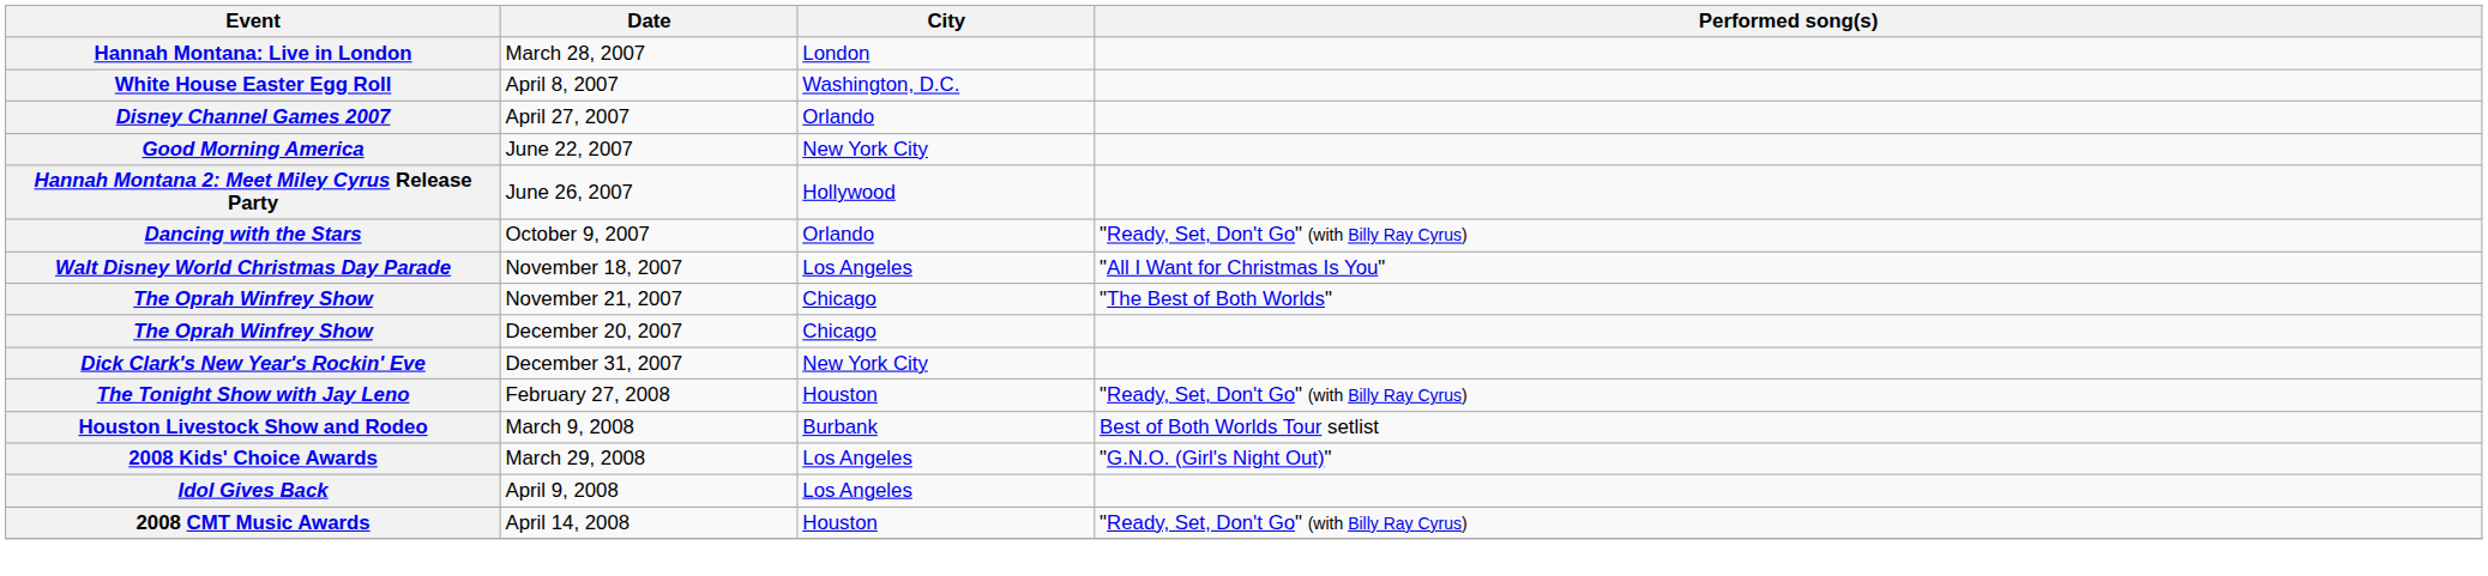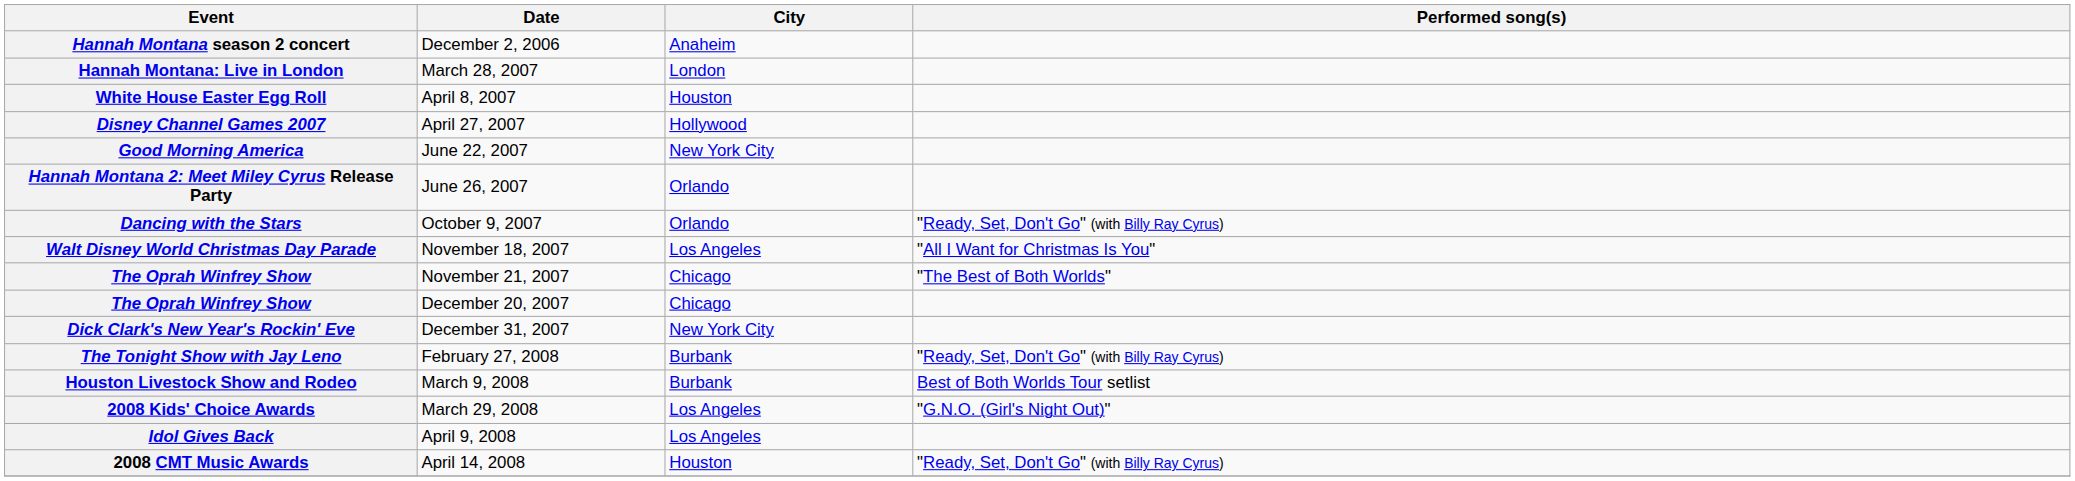 <table class="wikitable sortable plainrowheaders">
 <tr>
 <th style="width:20%;">Event</th>
 <th style="width:12%;">Date</th>
 <th style="width:12%;">City</th>
 <th>Performed song(s)</th>
+</tr>
+<tr>
+<th scope="row"><em><a href='#'>Hannah Montana</a></em> season 2 concert</th>
+<td>December 2, 2006</td>
+<td><a href='#'>Anaheim</a></td>
+<td></td>
 </tr>
 <tr>
 <th scope="row"><a href='#'>Hannah Montana: Live in London</a></th>
 <td>March 28, 2007</td>
 <td><a href='#'>London</a></td>
 <td></td>
 </tr>
 <tr>
 <th scope="row"><a href='#'>White House Easter Egg Roll</a></th>
 <td>April 8, 2007</td>
-<td><a href='#'>Washington, D.C.</a></td>
+<td><a href='#'>Houston</a></td>
 <td></td>
 </tr>
 <tr>
 <th scope="row"><em><a href='#'>Disney Channel Games 2007</a></em></th>
 <td>April 27, 2007</td>
-<td><a href='#'>Orlando</a></td>
+<td><a href='#'>Hollywood</a></td>
 <td></td>
 </tr>
 <tr>
 <th scope="row"><em><a href='#'>Good Morning America</a></em></th>
 <td>June 22, 2007</td>
 <td><a href='#'>New York City</a></td>
 <td></td>
 </tr>
 <tr>
 <th scope="row"><em><a href='#'>Hannah Montana 2: Meet Miley Cyrus</a></em> Release Party</th>
 <td>June 26, 2007</td>
-<td><a href='#'>Hollywood</a></td>
+<td><a href='#'>Orlando</a></td>
 <td></td>
 </tr>
 <tr>
 <th scope="row"><em><a href='#'>Dancing with the Stars</a></em></th>
 <td>October 9, 2007</td>
 <td><a href='#'>Orlando</a></td>
 <td>"<a href='#'>Ready, Set, Don't Go</a>" <small>(with <a href='#'>Billy Ray Cyrus</a>)</small></td>
 </tr>
 <tr>
 <th scope="row"><a href='#'><em>Walt Disney World Christmas Day Parade</em></a></th>
 <td>November 18, 2007</td>
 <td><a href='#'>Los Angeles</a></td>
 <td>"<a href='#'>All I Want for Christmas Is You</a>"</td>
 </tr>
 <tr>
 <th scope="row"><em><a href='#'>The Oprah Winfrey Show</a></em></th>
 <td>November 21, 2007</td>
 <td><a href='#'>Chicago</a></td>
 <td>"<a href='#'>The Best of Both Worlds</a>"</td>
 </tr>
 <tr>
 <th scope="row"><em><a href='#'>The Oprah Winfrey Show</a></em></th>
 <td>December 20, 2007</td>
 <td><a href='#'>Chicago</a></td>
 <td></td>
 </tr>
 <tr>
 <th scope="row"><em><a href='#'>Dick Clark's New Year's Rockin' Eve</a></em></th>
 <td>December 31, 2007</td>
 <td><a href='#'>New York City</a></td>
 <td></td>
 </tr>
 <tr>
 <th scope="row"><em><a href='#'>The Tonight Show with Jay Leno</a></em></th>
 <td>February 27, 2008</td>
-<td><a href='#'>Houston</a></td>
+<td><a href='#'>Burbank</a></td>
 <td>"<a href='#'>Ready, Set, Don't Go</a>" <small>(with <a href='#'>Billy Ray Cyrus</a>)</small></td>
 </tr>
 <tr>
 <th scope="row"><a href='#'>Houston Livestock Show and Rodeo</a></th>
 <td>March 9, 2008</td>
 <td><a href='#'>Burbank</a></td>
 <td><a href='#'>Best of Both Worlds Tour</a> setlist</td>
 </tr>
 <tr>
 <th scope="row"><a href='#'>2008 Kids' Choice Awards</a></th>
 <td>March 29, 2008</td>
 <td><a href='#'>Los Angeles</a></td>
 <td>"<a href='#'>G.N.O. (Girl's Night Out)</a>"</td>
 </tr>
 <tr>
 <th scope="row"><em><a href='#'>Idol Gives Back</a></em></th>
 <td>April 9, 2008</td>
 <td><a href='#'>Los Angeles</a></td>
 <td></td>
 </tr>
 <tr>
 <th scope="row">2008 <a href='#'>CMT Music Awards</a></th>
 <td>April 14, 2008</td>
 <td><a href='#'>Houston</a></td>
 <td>"<a href='#'>Ready, Set, Don't Go</a>" <small>(with <a href='#'>Billy Ray Cyrus</a>)</small></td>
 </tr>
 <tr>
 </tr>
 </table>
